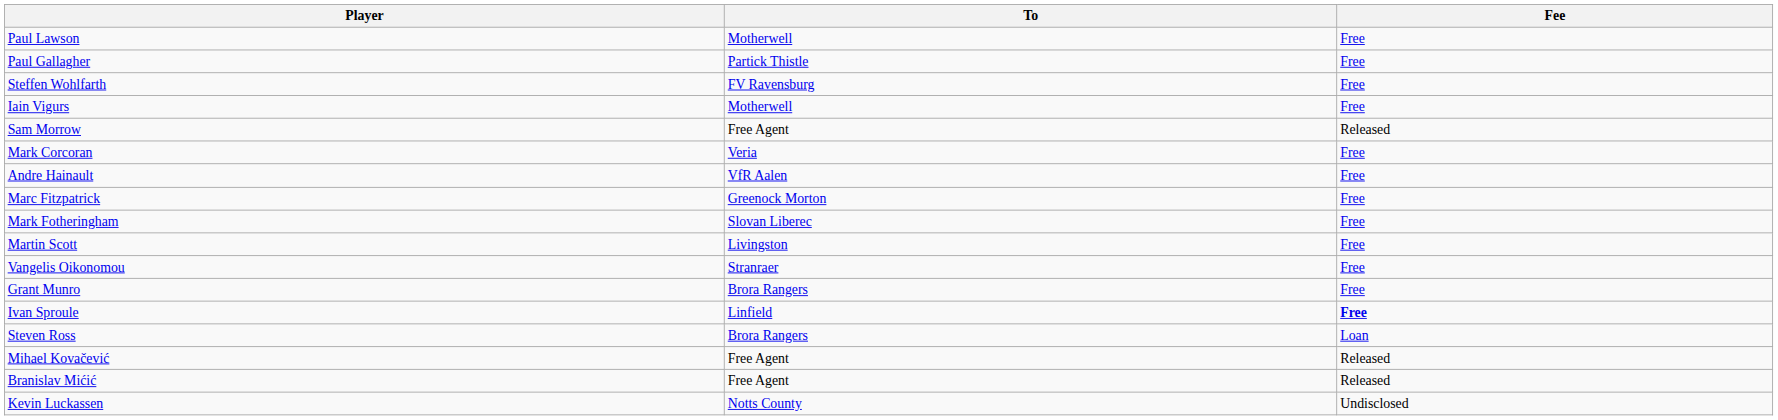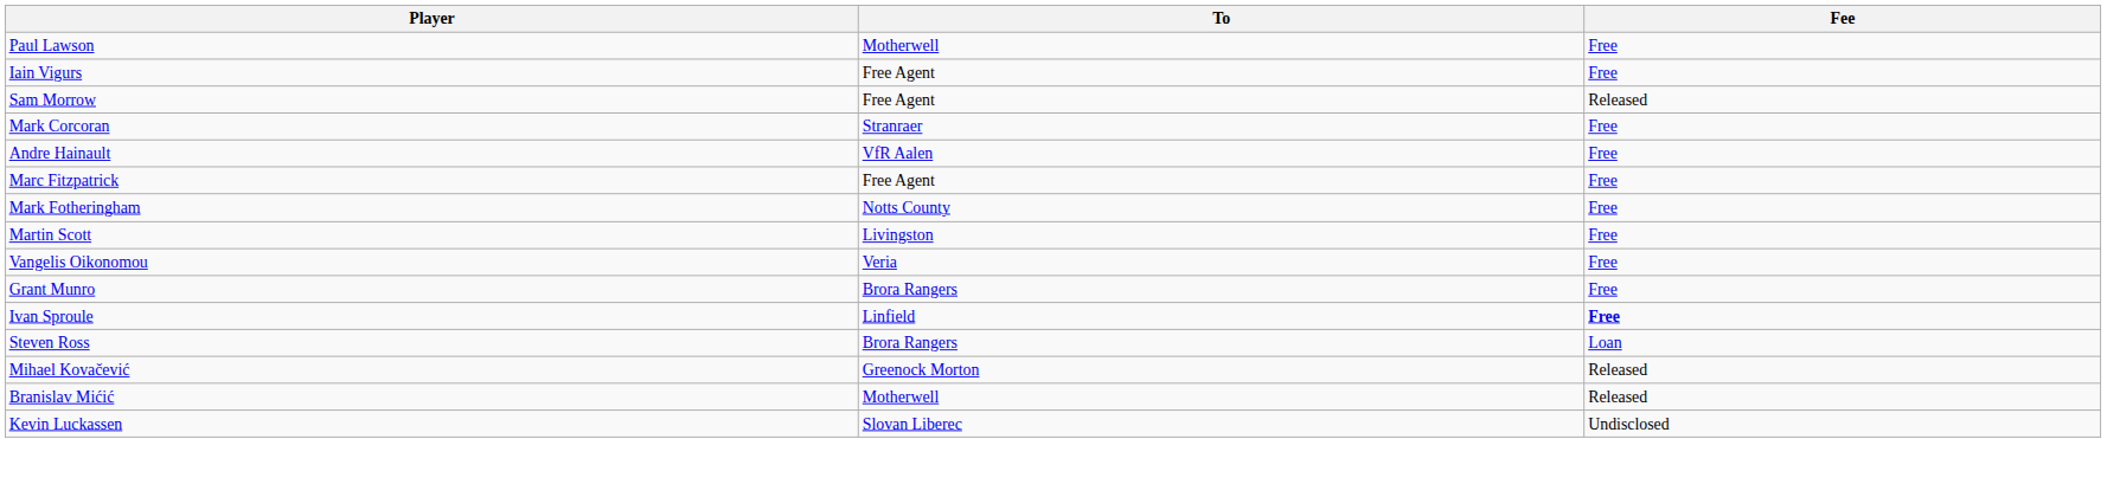 <table class="wikitable" style="text-align:center; font-size:95%;width:98%; text-align:left">
 <tr>
 <th>Player</th>
 <th>To</th>
 <th>Fee</th>
 </tr>
 <tr>
 <td> <a href='#'>Paul Lawson</a></td>
 <td> <a href='#'>Motherwell</a></td>
 <td><a href='#'>Free</a></td>
 </tr>
 <tr>
-<td> <a href='#'>Paul Gallagher</a></td>
-<td> <a href='#'>Partick Thistle</a></td>
-<td><a href='#'>Free</a></td>
-</tr>
-<tr>
-<td> <a href='#'>Steffen Wohlfarth</a></td>
-<td> <a href='#'>FV Ravensburg</a></td>
-<td><a href='#'>Free</a></td>
-</tr>
-<tr>
 <td> <a href='#'>Iain Vigurs</a></td>
-<td> <a href='#'>Motherwell</a></td>
+<td>Free Agent</td>
 <td><a href='#'>Free</a></td>
 </tr>
 <tr>
 <td> <a href='#'>Sam Morrow</a></td>
 <td>Free Agent</td>
 <td>Released</td>
 </tr>
 <tr>
 <td> <a href='#'>Mark Corcoran</a></td>
-<td> <a href='#'>Veria</a></td>
+<td> <a href='#'>Stranraer</a></td>
 <td><a href='#'>Free</a></td>
 </tr>
 <tr>
 <td> <a href='#'>Andre Hainault</a></td>
 <td> <a href='#'>VfR Aalen</a></td>
 <td><a href='#'>Free</a></td>
 </tr>
 <tr>
 <td> <a href='#'>Marc Fitzpatrick</a></td>
-<td> <a href='#'>Greenock Morton</a></td>
+<td>Free Agent</td>
 <td><a href='#'>Free</a></td>
 </tr>
 <tr>
 <td> <a href='#'>Mark Fotheringham</a></td>
-<td> <a href='#'>Slovan Liberec</a></td>
+<td> <a href='#'>Notts County</a></td>
 <td><a href='#'>Free</a></td>
 </tr>
 <tr>
 <td> <a href='#'>Martin Scott</a></td>
 <td> <a href='#'>Livingston</a></td>
 <td><a href='#'>Free</a></td>
 </tr>
 <tr>
 <td> <a href='#'>Vangelis Oikonomou</a></td>
-<td> <a href='#'>Stranraer</a></td>
+<td> <a href='#'>Veria</a></td>
 <td><a href='#'>Free</a></td>
 </tr>
 <tr>
 <td> <a href='#'>Grant Munro</a></td>
 <td> <a href='#'>Brora Rangers</a></td>
 <td><a href='#'>Free</a></td>
 </tr>
 <tr>
 <td> <a href='#'>Ivan Sproule</a></td>
 <td> <a href='#'>Linfield</a></td>
 <td><strong><a href='#'>Free</a></strong></td>
 </tr>
 <tr>
 <td> <a href='#'>Steven Ross</a></td>
 <td> <a href='#'>Brora Rangers</a></td>
 <td><a href='#'>Loan</a></td>
 </tr>
 <tr>
 <td> <a href='#'>Mihael Kovačević</a></td>
-<td>Free Agent</td>
+<td> <a href='#'>Greenock Morton</a></td>
 <td>Released</td>
 </tr>
 <tr>
 <td> <a href='#'>Branislav Mićić</a></td>
-<td>Free Agent</td>
+<td> <a href='#'>Motherwell</a></td>
 <td>Released</td>
 </tr>
 <tr>
 <td> <a href='#'>Kevin Luckassen</a></td>
-<td> <a href='#'>Notts County</a></td>
+<td> <a href='#'>Slovan Liberec</a></td>
 <td>Undisclosed</td>
 </tr>
 </table>
